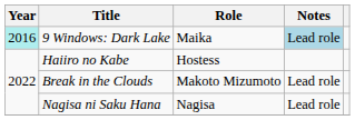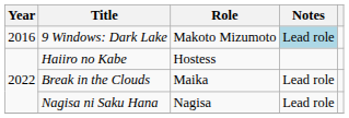 <table class="wikitable plainrowheaders sortable">
 <tr>
 <th scope="col">Year</th>
 <th scope="col">Title</th>
 <th scope="col">Role</th>
 <th class="unsortable">Notes</th>
 <th class="unsortable"></th>
 </tr>
 <tr>
-<td style="background: paleturquoise;">2016</td>
+<td>2016</td>
 <td><em>9 Windows: Dark Lake</em></td>
-<td>Maika</td>
+<td>Makoto Mizumoto</td>
 <td style="background: lightblue;">Lead role</td>
 <td style="text-align: center;"></td>
 </tr>
 <tr>
 <td rowspan=3>2022</td>
 <td><em>Haiiro no Kabe</em></td>
 <td>Hostess</td>
 <td></td>
 <td style="text-align: center;"></td>
 </tr>
 <tr>
 <td><em>Break in the Clouds</em></td>
-<td>Makoto Mizumoto</td>
+<td>Maika</td>
 <td>Lead role</td>
 <td style="text-align: center;"></td>
 </tr>
 <tr>
 <td><em>Nagisa ni Saku Hana</em></td>
 <td>Nagisa</td>
 <td>Lead role</td>
 <td style="text-align: center;"></td>
 </tr>
 <tr>
 </tr>
 </table>
